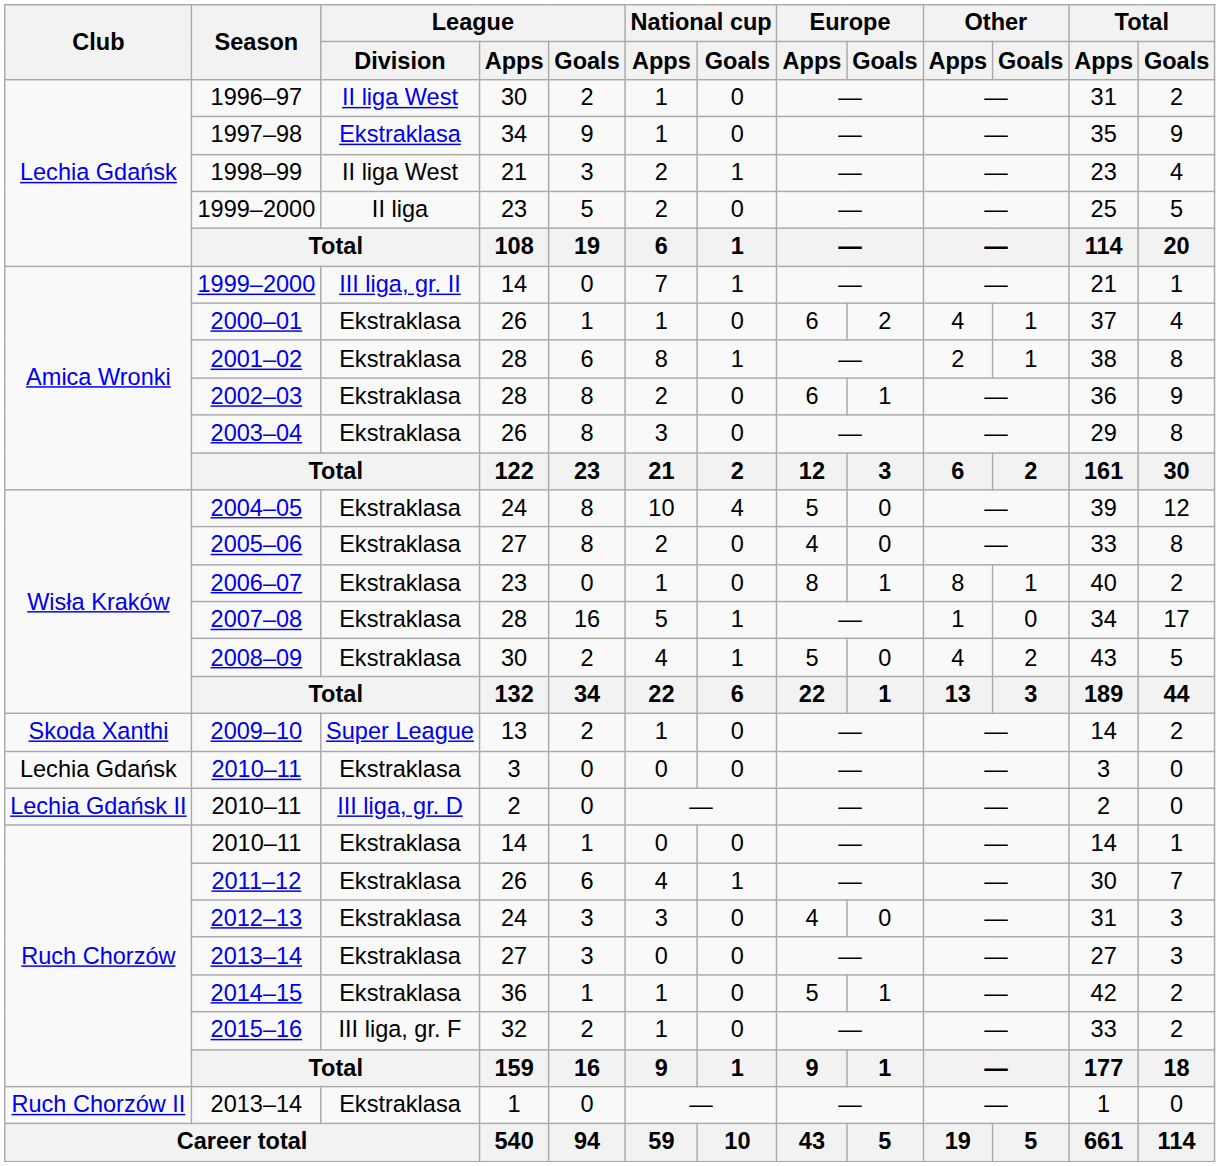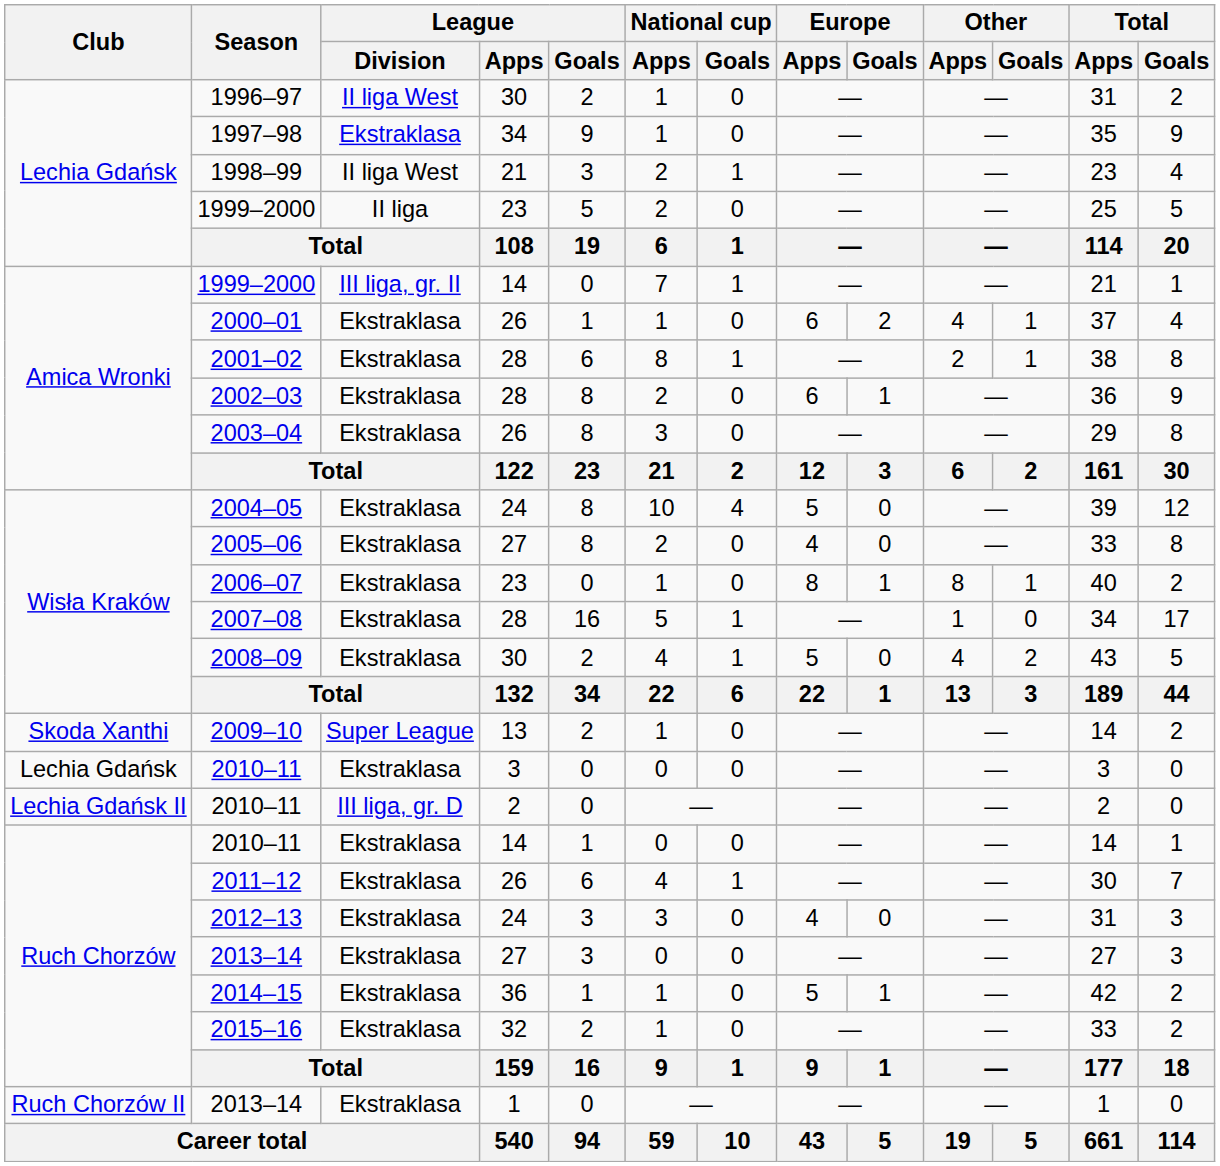 <table class="wikitable" style="text-align: center;">
 <tr>
 <th rowspan="2">Club</th>
 <th rowspan="2">Season</th>
 <th colspan="3">League</th>
 <th colspan="2">National cup</th>
 <th colspan="2">Europe</th>
 <th colspan="2">Other</th>
 <th colspan="2">Total</th>
 </tr>
 <tr>
 <th>Division</th>
 <th>Apps</th>
 <th>Goals</th>
 <th>Apps</th>
 <th>Goals</th>
 <th>Apps</th>
 <th>Goals</th>
 <th>Apps</th>
 <th>Goals</th>
 <th>Apps</th>
 <th>Goals</th>
 </tr>
 <tr>
 <td rowspan="5" valign="center"><a href='#'>Lechia Gdańsk</a></td>
 <td>1996–97</td>
 <td><a href='#'>II liga West</a></td>
 <td>30</td>
 <td>2</td>
 <td>1</td>
 <td>0</td>
 <td colspan="2">—</td>
 <td colspan="2">—</td>
 <td>31</td>
 <td>2</td>
 </tr>
 <tr>
 <td>1997–98</td>
 <td><a href='#'>Ekstraklasa</a></td>
 <td>34</td>
 <td>9</td>
 <td>1</td>
 <td>0</td>
 <td colspan="2">—</td>
 <td colspan="2">—</td>
 <td>35</td>
 <td>9</td>
 </tr>
 <tr>
 <td>1998–99</td>
 <td>II liga West</td>
 <td>21</td>
 <td>3</td>
 <td>2</td>
 <td>1</td>
 <td colspan="2">—</td>
 <td colspan="2">—</td>
 <td>23</td>
 <td>4</td>
 </tr>
 <tr>
 <td>1999–2000</td>
 <td>II liga</td>
 <td>23</td>
 <td>5</td>
 <td>2</td>
 <td>0</td>
 <td colspan="2">—</td>
 <td colspan="2">—</td>
 <td>25</td>
 <td>5</td>
 </tr>
 <tr>
 <th colspan=2>Total</th>
 <th>108</th>
 <th>19</th>
 <th>6</th>
 <th>1</th>
 <th colspan="2">—</th>
 <th colspan="2">—</th>
 <th>114</th>
 <th>20</th>
 </tr>
 <tr>
 <td rowspan="6" valign="center"><a href='#'>Amica Wronki</a></td>
 <td><a href='#'>1999–2000</a></td>
 <td><a href='#'>III liga, gr. II</a></td>
 <td>14</td>
 <td>0</td>
 <td>7</td>
 <td>1</td>
 <td colspan="2">—</td>
 <td colspan="2">—</td>
 <td>21</td>
 <td>1</td>
 </tr>
 <tr>
 <td><a href='#'>2000–01</a></td>
 <td>Ekstraklasa</td>
 <td>26</td>
 <td>1</td>
 <td>1</td>
 <td>0</td>
 <td>6</td>
 <td>2</td>
 <td>4</td>
 <td>1</td>
 <td>37</td>
 <td>4</td>
 </tr>
 <tr>
 <td><a href='#'>2001–02</a></td>
 <td>Ekstraklasa</td>
 <td>28</td>
 <td>6</td>
 <td>8</td>
 <td>1</td>
 <td colspan="2">—</td>
 <td>2</td>
 <td>1</td>
 <td>38</td>
 <td>8</td>
 </tr>
 <tr>
 <td><a href='#'>2002–03</a></td>
 <td>Ekstraklasa</td>
 <td>28</td>
 <td>8</td>
 <td>2</td>
 <td>0</td>
 <td>6</td>
 <td>1</td>
 <td colspan="2">—</td>
 <td>36</td>
 <td>9</td>
 </tr>
 <tr>
 <td><a href='#'>2003–04</a></td>
 <td>Ekstraklasa</td>
 <td>26</td>
 <td>8</td>
 <td>3</td>
 <td>0</td>
 <td colspan="2">—</td>
 <td colspan="2">—</td>
 <td>29</td>
 <td>8</td>
 </tr>
 <tr>
 <th colspan=2>Total</th>
 <th>122</th>
 <th>23</th>
 <th>21</th>
 <th>2</th>
 <th>12</th>
 <th>3</th>
 <th>6</th>
 <th>2</th>
 <th>161</th>
 <th>30</th>
 </tr>
 <tr>
 <td rowspan="6" valign="center"><a href='#'>Wisła Kraków</a></td>
 <td><a href='#'>2004–05</a></td>
 <td>Ekstraklasa</td>
 <td>24</td>
 <td>8</td>
 <td>10</td>
 <td>4</td>
 <td>5</td>
 <td>0</td>
 <td colspan="2">—</td>
 <td>39</td>
 <td>12</td>
 </tr>
 <tr>
 <td><a href='#'>2005–06</a></td>
 <td>Ekstraklasa</td>
 <td>27</td>
 <td>8</td>
 <td>2</td>
 <td>0</td>
 <td>4</td>
 <td>0</td>
 <td colspan="2">—</td>
 <td>33</td>
 <td>8</td>
 </tr>
 <tr>
 <td><a href='#'>2006–07</a></td>
 <td>Ekstraklasa</td>
 <td>23</td>
 <td>0</td>
 <td>1</td>
 <td>0</td>
 <td>8</td>
 <td>1</td>
 <td>8</td>
 <td>1</td>
 <td>40</td>
 <td>2</td>
 </tr>
 <tr>
 <td><a href='#'>2007–08</a></td>
 <td>Ekstraklasa</td>
 <td>28</td>
 <td>16</td>
 <td>5</td>
 <td>1</td>
 <td colspan="2">—</td>
 <td>1</td>
 <td>0</td>
 <td>34</td>
 <td>17</td>
 </tr>
 <tr>
 <td><a href='#'>2008–09</a></td>
 <td>Ekstraklasa</td>
 <td>30</td>
 <td>2</td>
 <td>4</td>
 <td>1</td>
 <td>5</td>
 <td>0</td>
 <td>4</td>
 <td>2</td>
 <td>43</td>
 <td>5</td>
 </tr>
 <tr>
 <th colspan=2>Total</th>
 <th>132</th>
 <th>34</th>
 <th>22</th>
 <th>6</th>
 <th>22</th>
 <th>1</th>
 <th>13</th>
 <th>3</th>
 <th>189</th>
 <th>44</th>
 </tr>
 <tr>
 <td rowspan="1" valign="center"><a href='#'>Skoda Xanthi</a></td>
 <td><a href='#'>2009–10</a></td>
 <td><a href='#'>Super League</a></td>
 <td>13</td>
 <td>2</td>
 <td>1</td>
 <td>0</td>
 <td colspan="2">—</td>
 <td colspan="2">—</td>
 <td>14</td>
 <td>2</td>
 </tr>
 <tr>
 <td rowspan="1" valign="center">Lechia Gdańsk</td>
 <td><a href='#'>2010–11</a></td>
 <td>Ekstraklasa</td>
 <td>3</td>
 <td>0</td>
 <td>0</td>
 <td>0</td>
 <td colspan="2">—</td>
 <td colspan="2">—</td>
 <td>3</td>
 <td>0</td>
 </tr>
 <tr>
 <td rowspan="1" valign="center"><a href='#'>Lechia Gdańsk II</a></td>
 <td>2010–11</td>
 <td><a href='#'>III liga, gr. D</a></td>
 <td>2</td>
 <td>0</td>
 <td colspan="2">—</td>
 <td colspan="2">—</td>
 <td colspan="2">—</td>
 <td>2</td>
 <td>0</td>
 </tr>
 <tr>
 <td rowspan="7" valign="center"><a href='#'>Ruch Chorzów</a></td>
 <td>2010–11</td>
 <td>Ekstraklasa</td>
 <td>14</td>
 <td>1</td>
 <td>0</td>
 <td>0</td>
 <td colspan="2">—</td>
 <td colspan="2">—</td>
 <td>14</td>
 <td>1</td>
 </tr>
 <tr>
 <td><a href='#'>2011–12</a></td>
 <td>Ekstraklasa</td>
 <td>26</td>
 <td>6</td>
 <td>4</td>
 <td>1</td>
 <td colspan="2">—</td>
 <td colspan="2">—</td>
 <td>30</td>
 <td>7</td>
 </tr>
 <tr>
 <td><a href='#'>2012–13</a></td>
 <td>Ekstraklasa</td>
 <td>24</td>
 <td>3</td>
 <td>3</td>
 <td>0</td>
 <td>4</td>
 <td>0</td>
 <td colspan="2">—</td>
 <td>31</td>
 <td>3</td>
 </tr>
 <tr>
 <td><a href='#'>2013–14</a></td>
 <td>Ekstraklasa</td>
 <td>27</td>
 <td>3</td>
 <td>0</td>
 <td>0</td>
 <td colspan="2">—</td>
 <td colspan="2">—</td>
 <td>27</td>
 <td>3</td>
 </tr>
 <tr>
 <td><a href='#'>2014–15</a></td>
 <td>Ekstraklasa</td>
 <td>36</td>
 <td>1</td>
 <td>1</td>
 <td>0</td>
 <td>5</td>
 <td>1</td>
 <td colspan="2">—</td>
 <td>42</td>
 <td>2</td>
 </tr>
 <tr>
 <td><a href='#'>2015–16</a></td>
-<td>III liga, gr. F</td>
+<td>Ekstraklasa</td>
 <td>32</td>
 <td>2</td>
 <td>1</td>
 <td>0</td>
 <td colspan="2">—</td>
 <td colspan="2">—</td>
 <td>33</td>
 <td>2</td>
 </tr>
 <tr>
 <th colspan=2>Total</th>
 <th>159</th>
 <th>16</th>
 <th>9</th>
 <th>1</th>
 <th>9</th>
 <th>1</th>
 <th colspan="2">—</th>
 <th>177</th>
 <th>18</th>
 </tr>
 <tr>
 <td rowspan="1" valign="center"><a href='#'>Ruch Chorzów II</a></td>
 <td>2013–14</td>
 <td>Ekstraklasa</td>
 <td>1</td>
 <td>0</td>
 <td colspan="2">—</td>
 <td colspan="2">—</td>
 <td colspan="2">—</td>
 <td>1</td>
 <td>0</td>
 </tr>
 <tr>
 <th colspan="3">Career total</th>
 <th>540</th>
 <th>94</th>
 <th>59</th>
 <th>10</th>
 <th>43</th>
 <th>5</th>
 <th>19</th>
 <th>5</th>
 <th>661</th>
 <th>114</th>
 </tr>
 </table>
